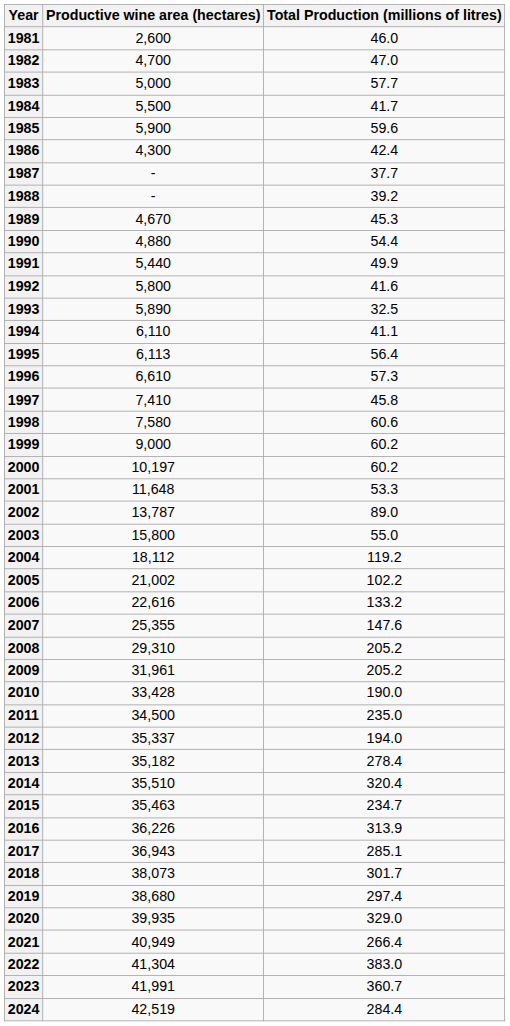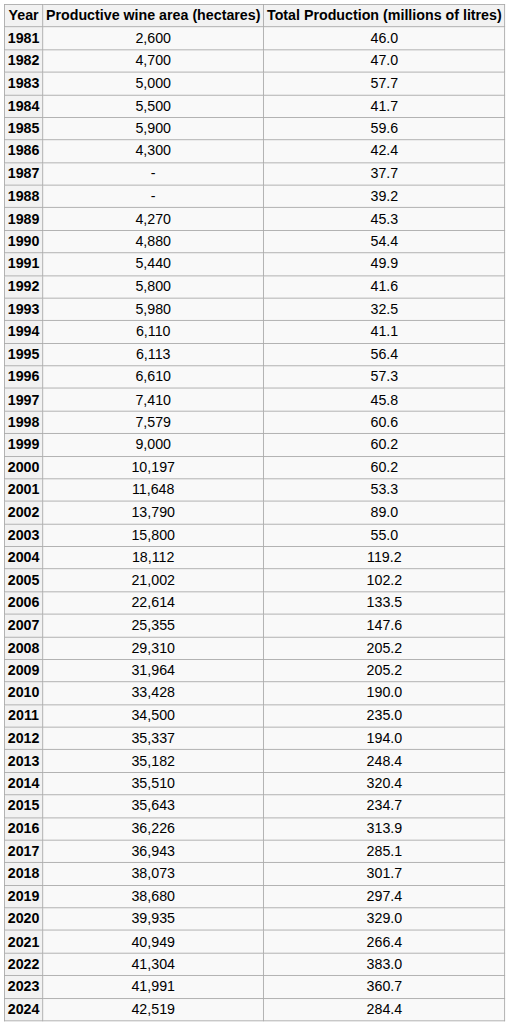 <table class="wikitable sortable collapsible collapsed" style="text-align:center">
 <tr>
 <th>Year</th>
 <th>Productive wine area (hectares)</th>
 <th>Total Production (millions of litres)</th>
 </tr>
 <tr>
 <th>1981</th>
 <td>2,600</td>
 <td>46.0</td>
 </tr>
 <tr>
 <th>1982</th>
 <td>4,700</td>
 <td>47.0</td>
 </tr>
 <tr>
 <th>1983</th>
 <td>5,000</td>
 <td>57.7</td>
 </tr>
 <tr>
 <th>1984</th>
 <td>5,500</td>
 <td>41.7</td>
 </tr>
 <tr>
 <th>1985</th>
 <td>5,900</td>
 <td>59.6</td>
 </tr>
 <tr>
 <th>1986</th>
 <td>4,300</td>
 <td>42.4</td>
 </tr>
 <tr>
 <th>1987</th>
 <td>-</td>
 <td>37.7</td>
 </tr>
 <tr>
 <th>1988</th>
 <td>-</td>
 <td>39.2</td>
 </tr>
 <tr>
 <th>1989</th>
-<td>4,670</td>
+<td>4,270</td>
 <td>45.3</td>
 </tr>
 <tr>
 <th>1990</th>
 <td>4,880</td>
 <td>54.4</td>
 </tr>
 <tr>
 <th>1991</th>
 <td>5,440</td>
 <td>49.9</td>
 </tr>
 <tr>
 <th>1992</th>
 <td>5,800</td>
 <td>41.6</td>
 </tr>
 <tr>
 <th>1993</th>
-<td>5,890</td>
+<td>5,980</td>
 <td>32.5</td>
 </tr>
 <tr>
 <th>1994</th>
 <td>6,110</td>
 <td>41.1</td>
 </tr>
 <tr>
 <th>1995</th>
 <td>6,113</td>
 <td>56.4</td>
 </tr>
 <tr>
 <th>1996</th>
 <td>6,610</td>
 <td>57.3</td>
 </tr>
 <tr>
 <th>1997</th>
 <td>7,410</td>
 <td>45.8</td>
 </tr>
 <tr>
 <th>1998</th>
-<td>7,580</td>
+<td>7,579</td>
 <td>60.6</td>
 </tr>
 <tr>
 <th>1999</th>
 <td>9,000</td>
 <td>60.2</td>
 </tr>
 <tr>
 <th>2000</th>
 <td>10,197</td>
 <td>60.2</td>
 </tr>
 <tr>
 <th>2001</th>
 <td>11,648</td>
 <td>53.3</td>
 </tr>
 <tr>
 <th>2002</th>
-<td>13,787</td>
+<td>13,790</td>
 <td>89.0</td>
 </tr>
 <tr>
 <th>2003</th>
 <td>15,800</td>
 <td>55.0</td>
 </tr>
 <tr>
 <th>2004</th>
 <td>18,112</td>
 <td>119.2</td>
 </tr>
 <tr>
 <th>2005</th>
 <td>21,002</td>
 <td>102.2</td>
 </tr>
 <tr>
 <th>2006</th>
-<td>22,616</td>
-<td>133.2</td>
+<td>22,614</td>
+<td>133.5</td>
 </tr>
 <tr>
 <th>2007</th>
 <td>25,355</td>
 <td>147.6</td>
 </tr>
 <tr>
 <th>2008</th>
 <td>29,310</td>
 <td>205.2</td>
 </tr>
 <tr>
 <th>2009</th>
-<td>31,961</td>
+<td>31,964</td>
 <td>205.2</td>
 </tr>
 <tr>
 <th>2010</th>
 <td>33,428</td>
 <td>190.0</td>
 </tr>
 <tr>
 <th>2011</th>
 <td>34,500</td>
 <td>235.0</td>
 </tr>
 <tr>
 <th>2012</th>
 <td>35,337</td>
 <td>194.0</td>
 </tr>
 <tr>
 <th>2013</th>
 <td>35,182</td>
-<td>278.4</td>
+<td>248.4</td>
 </tr>
 <tr>
 <th>2014</th>
 <td>35,510</td>
 <td>320.4</td>
 </tr>
 <tr>
 <th>2015</th>
-<td>35,463</td>
+<td>35,643</td>
 <td>234.7</td>
 </tr>
 <tr>
 <th>2016</th>
 <td>36,226</td>
 <td>313.9</td>
 </tr>
 <tr>
 <th>2017</th>
 <td>36,943</td>
 <td>285.1</td>
 </tr>
 <tr>
 <th>2018</th>
 <td>38,073</td>
 <td>301.7</td>
 </tr>
 <tr>
 <th>2019</th>
 <td>38,680</td>
 <td>297.4</td>
 </tr>
 <tr>
 <th>2020</th>
 <td>39,935</td>
 <td>329.0</td>
 </tr>
 <tr>
 <th>2021</th>
 <td>40,949</td>
 <td>266.4</td>
 </tr>
 <tr>
 <th>2022</th>
 <td>41,304</td>
 <td>383.0</td>
 </tr>
 <tr>
 <th>2023</th>
 <td>41,991</td>
 <td>360.7</td>
 </tr>
 <tr>
 <th>2024</th>
 <td>42,519</td>
 <td>284.4</td>
 </tr>
 </table>
